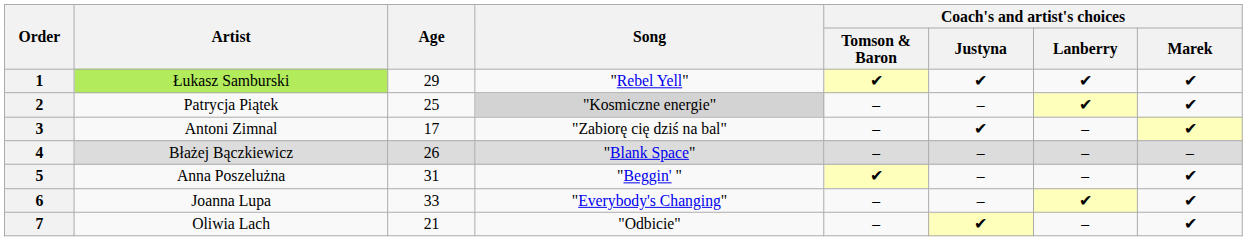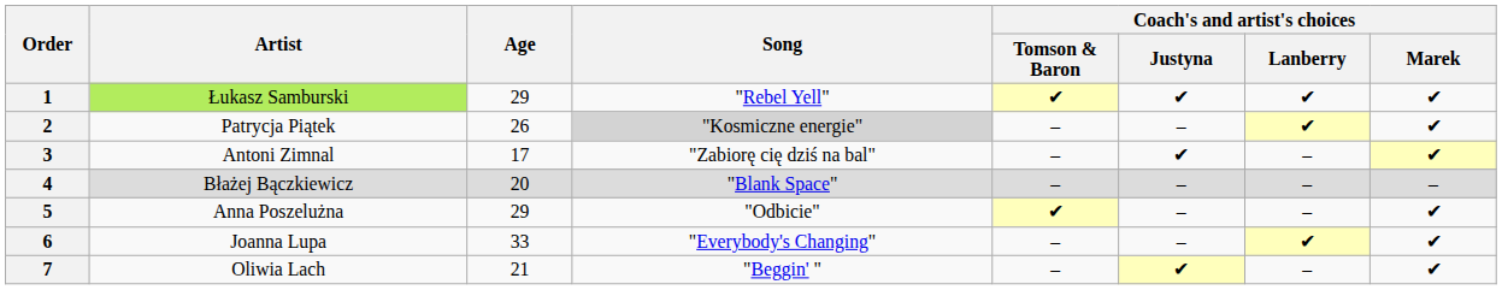 <table class="wikitable" style="text-align:center; line-height:17px; width:100%">
 <tr>
 <th scope="col" rowspan="2" style="width:04%">Order</th>
 <th scope="col" rowspan="2" style="width:18%">Artist</th>
 <th scope="col" rowspan="2" style="width:05%">Age</th>
 <th scope="col" rowspan="2" style="width:20%">Song</th>
 <th scope="col" colspan="4" style="width:24%">Coach's and artist's choices</th>
 </tr>
 <tr>
 <th style="width:06%">Tomson & Baron</th>
 <th style="width:06%">Justyna</th>
 <th style="width:06%">Lanberry</th>
 <th style="width:06%">Marek</th>
 </tr>
 <tr>
 <th>1</th>
 <td style="background:#B2EC5D">Łukasz Samburski</td>
 <td>29</td>
 <td>"<a href='#'>Rebel Yell</a>"</td>
 <td bgcolor="#ffffbc">✔</td>
 <td>✔</td>
 <td>✔</td>
 <td>✔</td>
 </tr>
 <tr>
 <th>2</th>
 <td>Patrycja Piątek</td>
-<td>25</td>
+<td>26</td>
 <td style="background: lightgrey;">"Kosmiczne energie"</td>
 <td>–</td>
 <td>–</td>
 <td bgcolor="#ffffbc">✔</td>
 <td>✔</td>
 </tr>
 <tr>
 <th>3</th>
 <td>Antoni Zimnal</td>
 <td>17</td>
 <td>"Zabiorę cię dziś na bal"</td>
 <td>–</td>
 <td>✔</td>
 <td>–</td>
 <td bgcolor="#ffffbc">✔</td>
 </tr>
 <tr style="background:#DCDCDC">
 <th>4</th>
 <td>Błażej Bączkiewicz</td>
-<td>26</td>
+<td>20</td>
 <td>"<a href='#'>Blank Space</a>"</td>
 <td>–</td>
 <td>–</td>
 <td>–</td>
 <td>–</td>
 </tr>
 <tr>
 <th>5</th>
 <td>Anna Poszelużna</td>
-<td>31</td>
-<td>"<a href='#'>Beggin'</a> "</td>
+<td>29</td>
+<td>"Odbicie"</td>
 <td bgcolor="#ffffbc">✔</td>
 <td>–</td>
 <td>–</td>
 <td>✔</td>
 </tr>
 <tr>
 <th>6</th>
 <td>Joanna Lupa</td>
 <td>33</td>
 <td>"<a href='#'>Everybody's Changing</a>"</td>
 <td>–</td>
 <td>–</td>
 <td bgcolor="#ffffbc">✔</td>
 <td>✔</td>
 </tr>
 <tr>
 <th>7</th>
 <td>Oliwia Lach</td>
 <td>21</td>
-<td>"Odbicie"</td>
+<td>"<a href='#'>Beggin'</a> "</td>
 <td>–</td>
 <td bgcolor="#ffffbc">✔</td>
 <td>–</td>
 <td>✔</td>
 </tr>
 </table>
